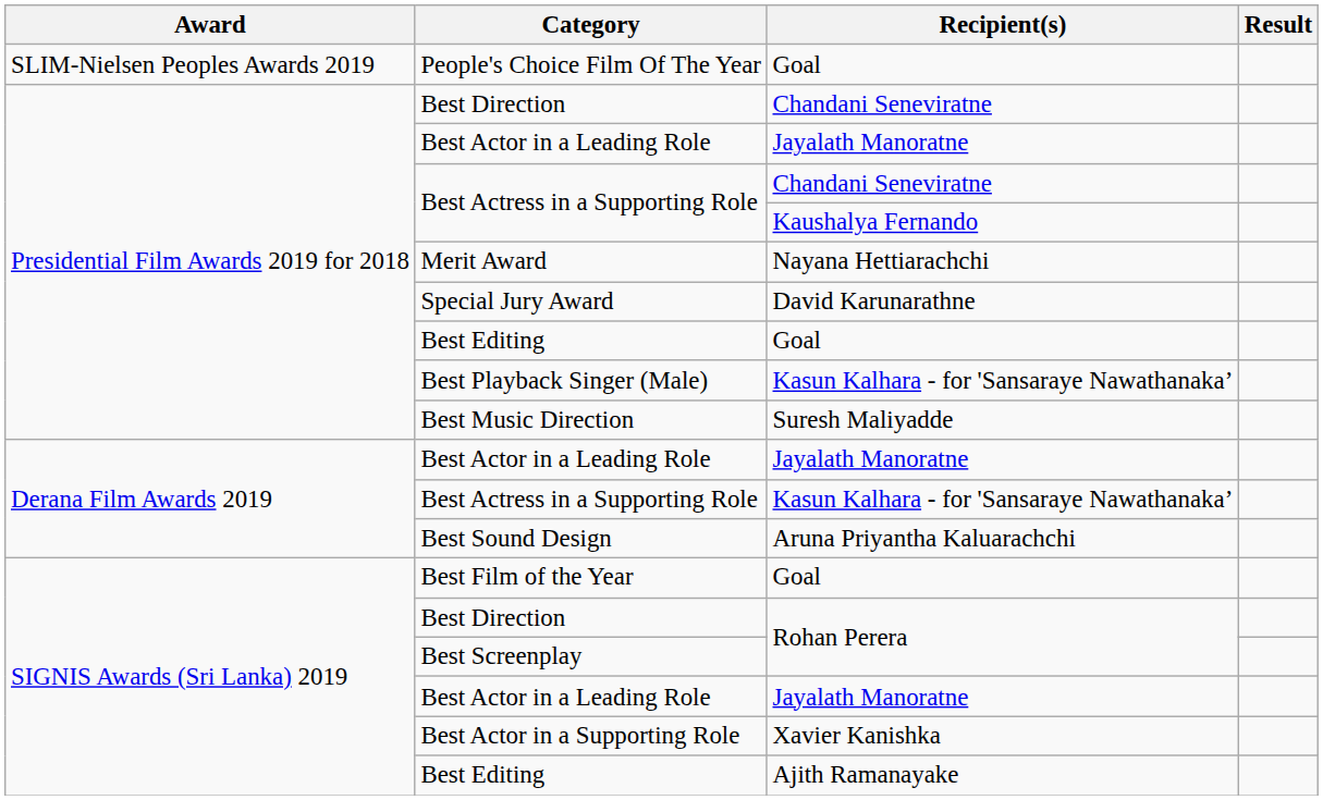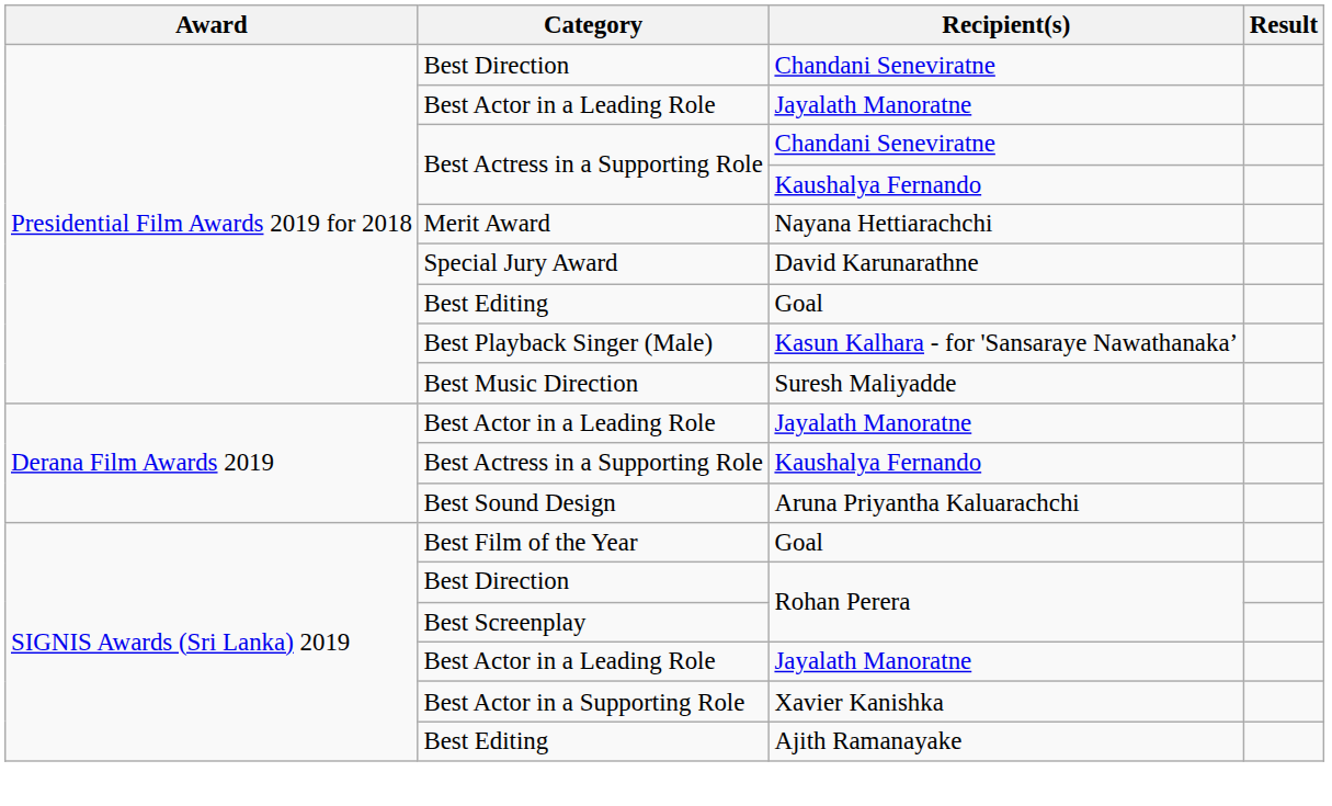 <table class="wikitable">
 <tr>
 <th>Award</th>
 <th>Category</th>
 <th>Recipient(s)</th>
 <th>Result</th>
-</tr>
-<tr>
-<td rowspan="1">SLIM-Nielsen Peoples Awards 2019</td>
-<td>People's Choice Film Of The Year</td>
-<td>Goal</td>
-<td></td>
 </tr>
 <tr>
 <td rowspan="9"><a href='#'>Presidential Film Awards</a> 2019 for 2018</td>
 <td>Best Direction</td>
 <td><a href='#'>Chandani Seneviratne</a></td>
 <td></td>
 </tr>
 <tr>
 <td>Best Actor in a Leading Role</td>
 <td><a href='#'>Jayalath Manoratne</a></td>
 <td></td>
 </tr>
 <tr>
 <td rowspan="2">Best Actress in a Supporting Role</td>
 <td><a href='#'>Chandani Seneviratne</a></td>
 <td></td>
 </tr>
 <tr>
 <td><a href='#'>Kaushalya Fernando</a></td>
 <td></td>
 </tr>
 <tr>
 <td>Merit Award</td>
 <td>Nayana Hettiarachchi</td>
 <td></td>
 </tr>
 <tr>
 <td>Special Jury Award</td>
 <td>David Karunarathne</td>
 <td></td>
 </tr>
 <tr>
 <td>Best Editing</td>
 <td>Goal</td>
 <td></td>
 </tr>
 <tr>
 <td>Best Playback Singer (Male)</td>
 <td><a href='#'>Kasun Kalhara</a> - for 'Sansaraye Nawathanaka’</td>
 <td></td>
 </tr>
 <tr>
 <td>Best Music Direction</td>
 <td>Suresh Maliyadde</td>
 <td></td>
 </tr>
 <tr>
 <td rowspan="3"><a href='#'>Derana Film Awards</a> 2019</td>
 <td>Best Actor in a Leading Role</td>
 <td><a href='#'>Jayalath Manoratne</a></td>
 <td></td>
 </tr>
 <tr>
 <td>Best Actress in a Supporting Role</td>
-<td><a href='#'>Kasun Kalhara</a> - for 'Sansaraye Nawathanaka’</td>
+<td><a href='#'>Kaushalya Fernando</a></td>
 <td></td>
 </tr>
 <tr>
 <td>Best Sound Design</td>
 <td>Aruna Priyantha Kaluarachchi</td>
 <td></td>
 </tr>
 <tr>
 <td rowspan="6"><a href='#'>SIGNIS Awards (Sri Lanka)</a> 2019</td>
 <td>Best Film of the Year</td>
 <td>Goal</td>
 <td></td>
 </tr>
 <tr>
 <td>Best Direction</td>
 <td rowspan="2">Rohan Perera</td>
 <td></td>
 </tr>
 <tr>
 <td>Best Screenplay</td>
 <td></td>
 </tr>
 <tr>
 <td>Best Actor in a Leading Role</td>
 <td><a href='#'>Jayalath Manoratne</a></td>
 <td></td>
 </tr>
 <tr>
 <td>Best Actor in a Supporting Role</td>
 <td>Xavier Kanishka</td>
 <td></td>
 </tr>
 <tr>
 <td>Best Editing</td>
 <td>Ajith Ramanayake</td>
 <td></td>
 </tr>
 </table>
